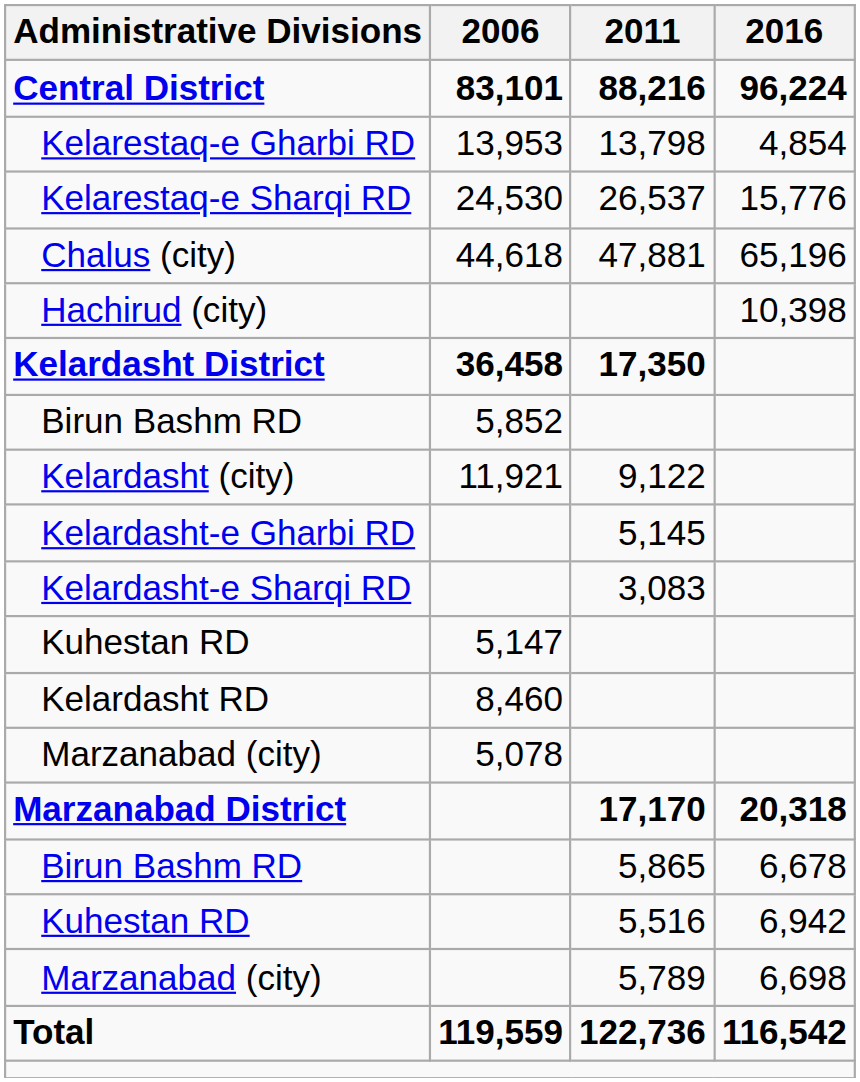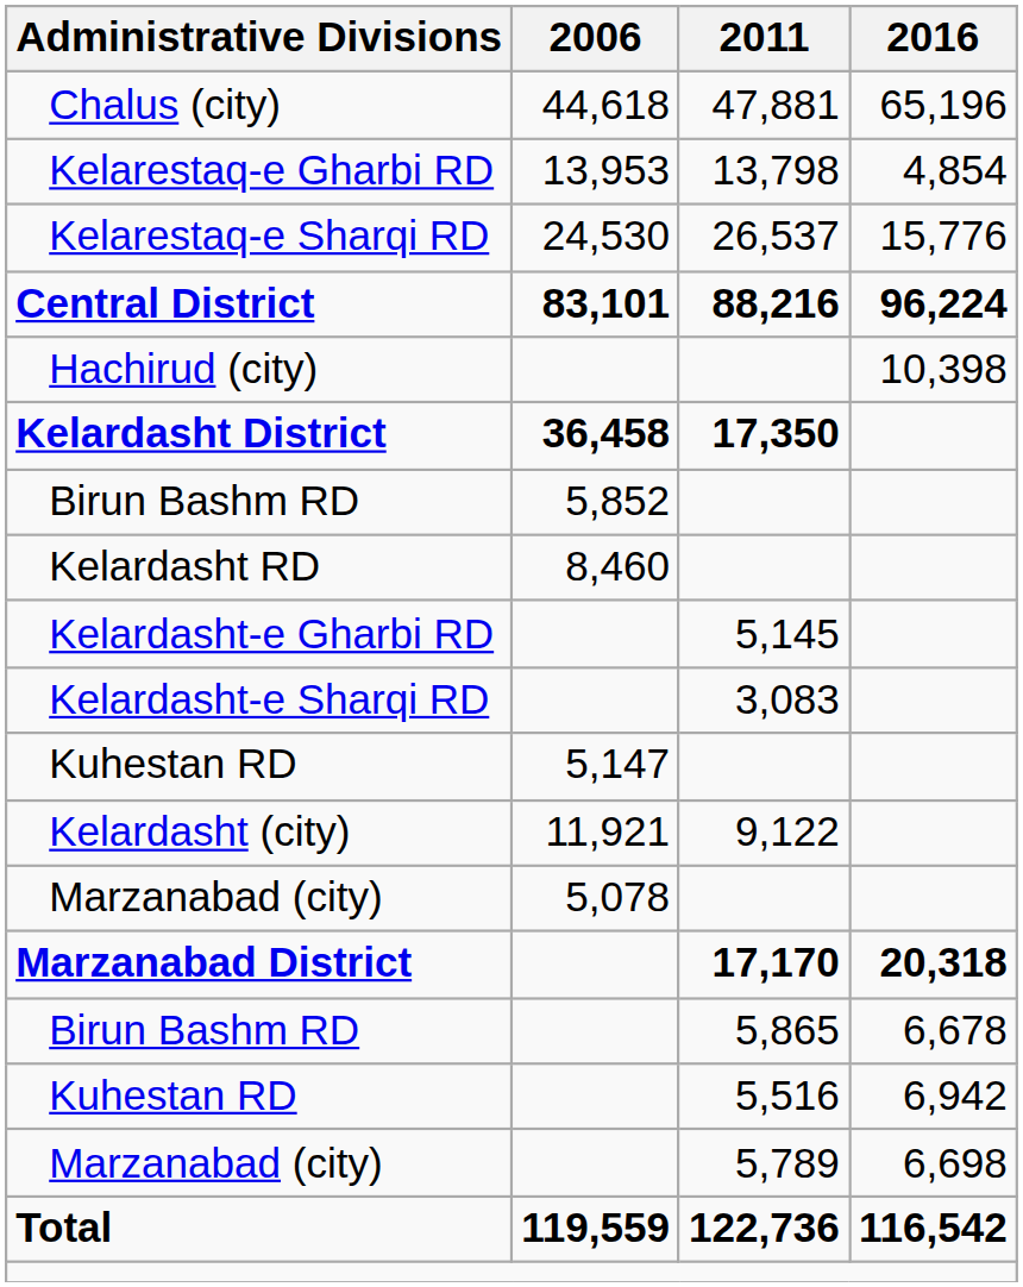 <table class="wikitable">
 <tr>
 <th>Administrative Divisions</th>
 <th>2006</th>
 <th>2011</th>
 <th>2016</th>
 </tr>
 <tr>
-<td><strong><a href='#'>Central District</a></strong></td>
-<td style="text-align: right;"><strong>83,101</strong></td>
-<td style="text-align: right;"><strong>88,216</strong></td>
-<td style="text-align: right;"><strong>96,224</strong></td>
+<td style="padding-left: 1em;"><a href='#'>Chalus</a> (city)</td>
+<td style="text-align: right;">44,618</td>
+<td style="text-align: right;">47,881</td>
+<td style="text-align: right;">65,196</td>
 </tr>
 <tr>
 <td style="padding-left: 1em;"><a href='#'>Kelarestaq-e Gharbi RD</a></td>
 <td style="text-align: right;">13,953</td>
 <td style="text-align: right;">13,798</td>
 <td style="text-align: right;">4,854</td>
 </tr>
 <tr>
 <td style="padding-left: 1em;"><a href='#'>Kelarestaq-e Sharqi RD</a></td>
 <td style="text-align: right;">24,530</td>
 <td style="text-align: right;">26,537</td>
 <td style="text-align: right;">15,776</td>
 </tr>
 <tr>
-<td style="padding-left: 1em;"><a href='#'>Chalus</a> (city)</td>
-<td style="text-align: right;">44,618</td>
-<td style="text-align: right;">47,881</td>
-<td style="text-align: right;">65,196</td>
+<td><strong><a href='#'>Central District</a></strong></td>
+<td style="text-align: right;"><strong>83,101</strong></td>
+<td style="text-align: right;"><strong>88,216</strong></td>
+<td style="text-align: right;"><strong>96,224</strong></td>
 </tr>
 <tr>
 <td style="padding-left: 1em;"><a href='#'>Hachirud</a> (city)</td>
 <td style="text-align: right;"></td>
 <td style="text-align: right;"></td>
 <td style="text-align: right;">10,398</td>
 </tr>
 <tr>
 <td><strong><a href='#'>Kelardasht District</a></strong></td>
 <td style="text-align: right;"><strong>36,458</strong></td>
 <td style="text-align: right;"><strong>17,350</strong></td>
 <td style="text-align: right;"></td>
 </tr>
 <tr>
 <td style="padding-left: 1em;">Birun Bashm RD</td>
 <td style="text-align: right;">5,852</td>
 <td style="text-align: right;"></td>
 <td style="text-align: right;"></td>
 </tr>
 <tr>
-<td style="padding-left: 1em;"><a href='#'>Kelardasht</a> (city)</td>
-<td style="text-align: right;">11,921</td>
-<td style="text-align: right;">9,122</td>
+<td style="padding-left: 1em;">Kelardasht RD</td>
+<td style="text-align: right;">8,460</td>
+<td style="text-align: right;"></td>
 <td style="text-align: right;"></td>
 </tr>
 <tr>
 <td style="padding-left: 1em;"><a href='#'>Kelardasht-e Gharbi RD</a></td>
 <td style="text-align: right;"></td>
 <td style="text-align: right;">5,145</td>
 <td style="text-align: right;"></td>
 </tr>
 <tr>
 <td style="padding-left: 1em;"><a href='#'>Kelardasht-e Sharqi RD</a></td>
 <td style="text-align: right;"></td>
 <td style="text-align: right;">3,083</td>
 <td style="text-align: right;"></td>
 </tr>
 <tr>
 <td style="padding-left: 1em;">Kuhestan RD</td>
 <td style="text-align: right;">5,147</td>
 <td style="text-align: right;"></td>
 <td style="text-align: right;"></td>
 </tr>
 <tr>
-<td style="padding-left: 1em;">Kelardasht RD</td>
-<td style="text-align: right;">8,460</td>
-<td style="text-align: right;"></td>
+<td style="padding-left: 1em;"><a href='#'>Kelardasht</a> (city)</td>
+<td style="text-align: right;">11,921</td>
+<td style="text-align: right;">9,122</td>
 <td style="text-align: right;"></td>
 </tr>
 <tr>
 <td style="padding-left: 1em;">Marzanabad (city)</td>
 <td style="text-align: right;">5,078</td>
 <td style="text-align: right;"></td>
 <td style="text-align: right;"></td>
 </tr>
 <tr>
 <td><strong><a href='#'>Marzanabad District</a></strong></td>
 <td style="text-align: right;"></td>
 <td style="text-align: right;"><strong>17,170</strong></td>
 <td style="text-align: right;"><strong>20,318</strong></td>
 </tr>
 <tr>
 <td style="padding-left: 1em;"><a href='#'>Birun Bashm RD</a></td>
 <td style="text-align: right;"></td>
 <td style="text-align: right;">5,865</td>
 <td style="text-align: right;">6,678</td>
 </tr>
 <tr>
 <td style="padding-left: 1em;"><a href='#'>Kuhestan RD</a></td>
 <td style="text-align: right;"></td>
 <td style="text-align: right;">5,516</td>
 <td style="text-align: right;">6,942</td>
 </tr>
 <tr>
 <td style="padding-left: 1em;"><a href='#'>Marzanabad</a> (city)</td>
 <td style="text-align: right;"></td>
 <td style="text-align: right;">5,789</td>
 <td style="text-align: right;">6,698</td>
 </tr>
 <tr>
 <td><strong>Total</strong></td>
 <td style="text-align: right;"><strong>119,559</strong></td>
 <td style="text-align: right;"><strong>122,736</strong></td>
 <td style="text-align: right;"><strong>116,542</strong></td>
 </tr>
 <tr>
 <td colspan=4></td>
 </tr>
 </table>
